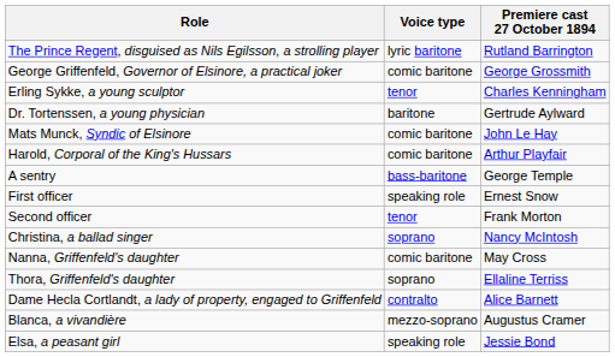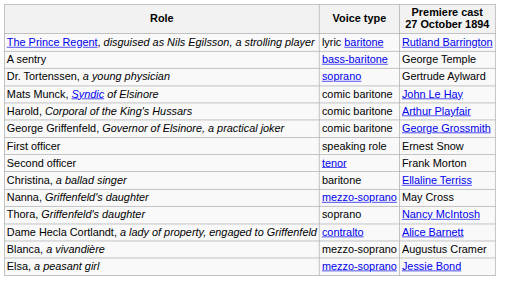 <table class="wikitable">
 <tr>
 <th>Role</th>
 <th>Voice type</th>
 <th>Premiere cast<br>27 October 1894</th>
 </tr>
 <tr>
 <td><a href='#'>The Prince Regent</a>, <em>disguised as Nils Egilsson, a strolling player</em></td>
 <td>lyric <a href='#'>baritone</a></td>
 <td><a href='#'>Rutland Barrington</a></td>
 </tr>
 <tr>
-<td>George Griffenfeld, <em>Governor of Elsinore, a practical joker</em></td>
-<td>comic baritone</td>
-<td><a href='#'>George Grossmith</a></td>
-</tr>
-<tr>
-<td>Erling Sykke, <em>a young sculptor</em></td>
-<td><a href='#'>tenor</a></td>
-<td><a href='#'>Charles Kenningham</a></td>
+<td>A sentry</td>
+<td><a href='#'>bass-baritone</a></td>
+<td>George Temple</td>
 </tr>
 <tr>
 <td>Dr. Tortenssen, <em>a young physician</em></td>
-<td>baritone</td>
+<td><a href='#'>soprano</a></td>
 <td>Gertrude Aylward</td>
 </tr>
 <tr>
 <td>Mats Munck, <em><a href='#'>Syndic</a> of Elsinore</em></td>
 <td>comic baritone</td>
 <td><a href='#'>John Le Hay</a></td>
 </tr>
 <tr>
 <td>Harold, <em>Corporal of the King's Hussars</em></td>
 <td>comic baritone</td>
 <td><a href='#'>Arthur Playfair</a></td>
 </tr>
 <tr>
-<td>A sentry</td>
-<td><a href='#'>bass-baritone</a></td>
-<td>George Temple</td>
+<td>George Griffenfeld, <em>Governor of Elsinore, a practical joker</em></td>
+<td>comic baritone</td>
+<td><a href='#'>George Grossmith</a></td>
 </tr>
 <tr>
 <td>First officer</td>
 <td>speaking role</td>
 <td>Ernest Snow</td>
 </tr>
 <tr>
 <td>Second officer</td>
 <td><a href='#'>tenor</a></td>
 <td>Frank Morton</td>
 </tr>
 <tr>
 <td>Christina, <em>a ballad singer</em></td>
-<td><a href='#'>soprano</a></td>
-<td><a href='#'>Nancy McIntosh</a></td>
+<td>baritone</td>
+<td><a href='#'>Ellaline Terriss</a></td>
 </tr>
 <tr>
 <td>Nanna, <em>Griffenfeld's daughter</em></td>
-<td>comic baritone</td>
+<td><a href='#'>mezzo-soprano</a></td>
 <td>May Cross</td>
 </tr>
 <tr>
 <td>Thora, <em>Griffenfeld's daughter</em></td>
 <td>soprano</td>
-<td><a href='#'>Ellaline Terriss</a></td>
+<td><a href='#'>Nancy McIntosh</a></td>
 </tr>
 <tr>
 <td>Dame Hecla Cortlandt, <em>a lady of property, engaged to Griffenfeld</em></td>
 <td><a href='#'>contralto</a></td>
 <td><a href='#'>Alice Barnett</a></td>
 </tr>
 <tr>
 <td>Blanca, <em>a vivandière</em></td>
 <td>mezzo-soprano</td>
 <td>Augustus Cramer</td>
 </tr>
 <tr>
 <td>Elsa, <em>a peasant girl</em></td>
-<td>speaking role</td>
+<td><a href='#'>mezzo-soprano</a></td>
 <td><a href='#'>Jessie Bond</a></td>
 </tr>
 </table>
